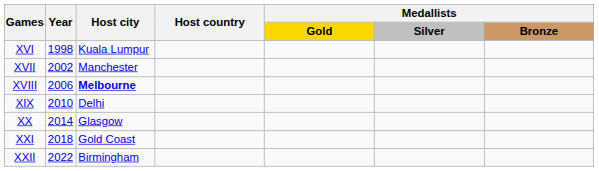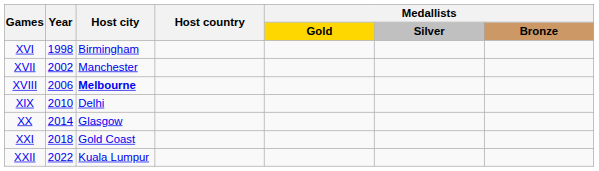 <table class=wikitable>
 <tr>
 <th rowspan=2 style="padding:0.1em;">Games</th>
 <th rowspan=2>Year</th>
 <th rowspan=2 style="width:6.5em;">Host city</th>
 <th rowspan=2 style="width:9.2em;">Host country</th>
 <th colspan=3>Medallists</th>
 </tr>
 <tr>
 <td bgcolor="gold" align=center style="width:9.2em;"><strong>Gold</strong></td>
 <td bgcolor="silver" align=center style="width:9.2em;"><strong>Silver</strong></td>
 <td bgcolor="cc9966" align=center style="width:9.2em;"><strong>Bronze</strong></td>
 </tr>
 <tr>
 <td align=center><a href='#'>XVI</a></td>
 <td><a href='#'>1998</a></td>
-<td><a href='#'>Kuala Lumpur</a></td>
+<td><a href='#'>Birmingham</a></td>
 <td></td>
 <td></td>
 <td></td>
 <td></td>
 </tr>
 <tr>
 <td align=center><a href='#'>XVII</a></td>
 <td><a href='#'>2002</a></td>
 <td><a href='#'>Manchester</a></td>
 <td></td>
 <td></td>
 <td></td>
 <td></td>
 </tr>
 <tr>
 <td align=center><a href='#'>XVIII</a></td>
 <td><a href='#'>2006</a></td>
 <td><strong><a href='#'>Melbourne</a></strong></td>
 <td></td>
 <td></td>
 <td></td>
 <td></td>
 </tr>
 <tr>
 <td align=center><a href='#'>XIX</a></td>
 <td><a href='#'>2010</a></td>
 <td><a href='#'>Delhi</a></td>
 <td></td>
 <td></td>
 <td></td>
 <td></td>
 </tr>
 <tr>
 <td align=center><a href='#'>XX</a></td>
-<td style="background: lightyellow;"><a href='#'>2014</a></td>
+<td><a href='#'>2014</a></td>
 <td><a href='#'>Glasgow</a></td>
 <td></td>
 <td></td>
 <td></td>
 <td></td>
 </tr>
 <tr>
 <td align=center><a href='#'>XXI</a></td>
 <td><a href='#'>2018</a></td>
 <td><a href='#'>Gold Coast</a></td>
 <td></td>
 <td></td>
 <td></td>
 <td></td>
 </tr>
 <tr>
 <td align=center><a href='#'>XXII</a></td>
 <td><a href='#'>2022</a></td>
-<td><a href='#'>Birmingham</a></td>
+<td><a href='#'>Kuala Lumpur</a></td>
 <td></td>
 <td></td>
 <td></td>
 <td></td>
 </tr>
 </table>
